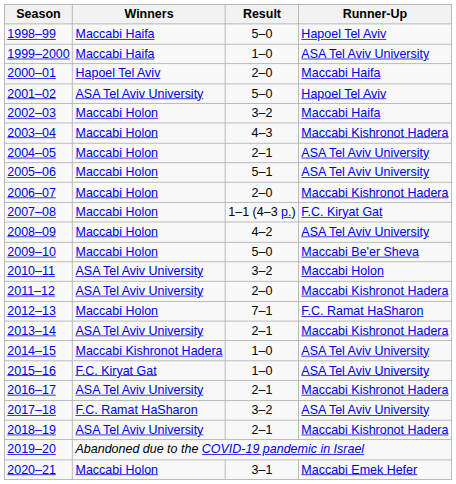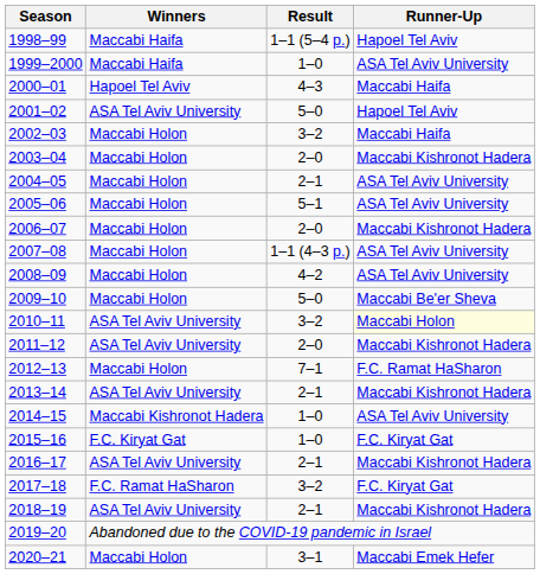 <table class="sortable wikitable">
 <tr>
 <th>Season</th>
 <th>Winners</th>
 <th>Result</th>
 <th>Runner-Up</th>
 </tr>
 <tr>
 <td><a href='#'>1998–99</a></td>
 <td><a href='#'>Maccabi Haifa</a></td>
-<td align=center>5–0</td>
+<td>1–1  (5–4 <a href='#'>p.</a>)</td>
 <td><a href='#'>Hapoel Tel Aviv</a></td>
 </tr>
 <tr>
 <td><a href='#'>1999–2000</a></td>
 <td><a href='#'>Maccabi Haifa</a></td>
 <td align=center>1–0</td>
 <td><a href='#'>ASA Tel Aviv University</a></td>
 </tr>
 <tr>
 <td><a href='#'>2000–01</a></td>
 <td><a href='#'>Hapoel Tel Aviv</a></td>
-<td align=center>2–0</td>
+<td align=center>4–3</td>
 <td><a href='#'>Maccabi Haifa</a></td>
 </tr>
 <tr>
 <td><a href='#'>2001–02</a></td>
 <td><a href='#'>ASA Tel Aviv University</a></td>
 <td align=center>5–0</td>
 <td><a href='#'>Hapoel Tel Aviv</a></td>
 </tr>
 <tr>
 <td><a href='#'>2002–03</a></td>
 <td><a href='#'>Maccabi Holon</a></td>
 <td align=center>3–2</td>
 <td><a href='#'>Maccabi Haifa</a></td>
 </tr>
 <tr>
 <td><a href='#'>2003–04</a></td>
 <td><a href='#'>Maccabi Holon</a></td>
-<td align=center>4–3</td>
+<td align=center>2–0</td>
 <td><a href='#'>Maccabi Kishronot Hadera</a></td>
 </tr>
 <tr>
 <td><a href='#'>2004–05</a></td>
 <td><a href='#'>Maccabi Holon</a></td>
 <td align=center>2–1</td>
 <td><a href='#'>ASA Tel Aviv University</a></td>
 </tr>
 <tr>
 <td><a href='#'>2005–06</a></td>
 <td><a href='#'>Maccabi Holon</a></td>
 <td align=center>5–1</td>
 <td><a href='#'>ASA Tel Aviv University</a></td>
 </tr>
 <tr>
 <td><a href='#'>2006–07</a></td>
 <td><a href='#'>Maccabi Holon</a></td>
 <td align=center>2–0</td>
 <td><a href='#'>Maccabi Kishronot Hadera</a></td>
 </tr>
 <tr>
 <td><a href='#'>2007–08</a></td>
 <td><a href='#'>Maccabi Holon</a></td>
 <td align=center>1–1  (4–3 <a href='#'>p.</a>)</td>
-<td><a href='#'>F.C. Kiryat Gat</a></td>
+<td><a href='#'>ASA Tel Aviv University</a></td>
 </tr>
 <tr>
 <td><a href='#'>2008–09</a></td>
 <td><a href='#'>Maccabi Holon</a></td>
 <td align=center>4–2</td>
 <td><a href='#'>ASA Tel Aviv University</a></td>
 </tr>
 <tr>
 <td><a href='#'>2009–10</a></td>
 <td><a href='#'>Maccabi Holon</a></td>
 <td align=center>5–0</td>
 <td><a href='#'>Maccabi Be'er Sheva</a></td>
 </tr>
 <tr>
 <td><a href='#'>2010–11</a></td>
 <td><a href='#'>ASA Tel Aviv University</a></td>
 <td align=center>3–2</td>
-<td><a href='#'>Maccabi Holon</a></td>
+<td style="background: lightyellow;"><a href='#'>Maccabi Holon</a></td>
 </tr>
 <tr>
 <td><a href='#'>2011–12</a></td>
 <td><a href='#'>ASA Tel Aviv University</a></td>
 <td align=center>2–0</td>
 <td><a href='#'>Maccabi Kishronot Hadera</a></td>
 </tr>
 <tr>
 <td><a href='#'>2012–13</a></td>
 <td><a href='#'>Maccabi Holon</a></td>
 <td align=center>7–1</td>
 <td><a href='#'>F.C. Ramat HaSharon</a></td>
 </tr>
 <tr>
 <td><a href='#'>2013–14</a></td>
 <td><a href='#'>ASA Tel Aviv University</a></td>
 <td align=center>2–1</td>
 <td><a href='#'>Maccabi Kishronot Hadera</a></td>
 </tr>
 <tr>
 <td><a href='#'>2014–15</a></td>
 <td><a href='#'>Maccabi Kishronot Hadera</a></td>
 <td align=center>1–0 </td>
 <td><a href='#'>ASA Tel Aviv University</a></td>
 </tr>
 <tr>
 <td><a href='#'>2015–16</a></td>
 <td><a href='#'>F.C. Kiryat Gat</a></td>
 <td align=center>1–0</td>
-<td><a href='#'>ASA Tel Aviv University</a></td>
+<td><a href='#'>F.C. Kiryat Gat</a></td>
 </tr>
 <tr>
 <td><a href='#'>2016–17</a></td>
 <td><a href='#'>ASA Tel Aviv University</a></td>
 <td align=center>2–1</td>
 <td><a href='#'>Maccabi Kishronot Hadera</a></td>
 </tr>
 <tr>
 <td><a href='#'>2017–18</a></td>
 <td><a href='#'>F.C. Ramat HaSharon</a></td>
 <td align=center>3–2 </td>
-<td><a href='#'>ASA Tel Aviv University</a></td>
+<td><a href='#'>F.C. Kiryat Gat</a></td>
 </tr>
 <tr>
 <td><a href='#'>2018–19</a></td>
 <td><a href='#'>ASA Tel Aviv University</a></td>
 <td align=center>2–1</td>
 <td><a href='#'>Maccabi Kishronot Hadera</a></td>
 </tr>
 <tr>
 <td><a href='#'>2019–20</a></td>
 <td colspan=3><em>Abandoned due to the <a href='#'>COVID-19 pandemic in Israel</a></em></td>
 </tr>
 <tr>
 <td><a href='#'>2020–21</a></td>
 <td><a href='#'>Maccabi Holon</a></td>
 <td align=center>3–1</td>
 <td><a href='#'>Maccabi Emek Hefer</a></td>
 </tr>
 </table>
